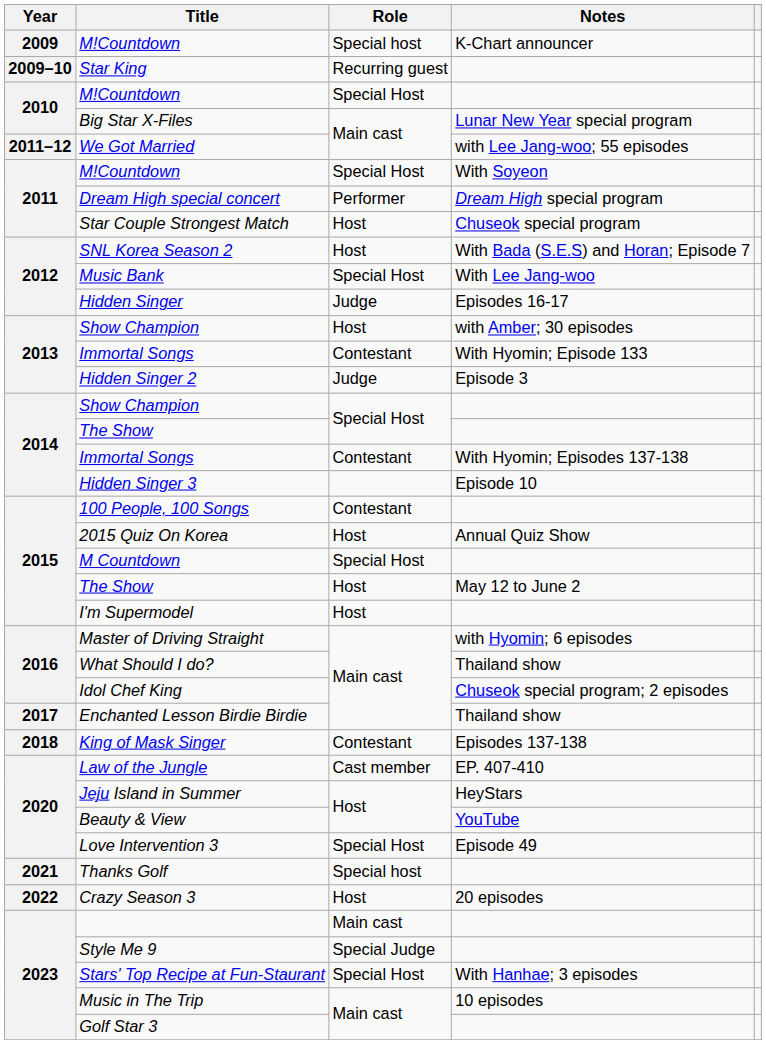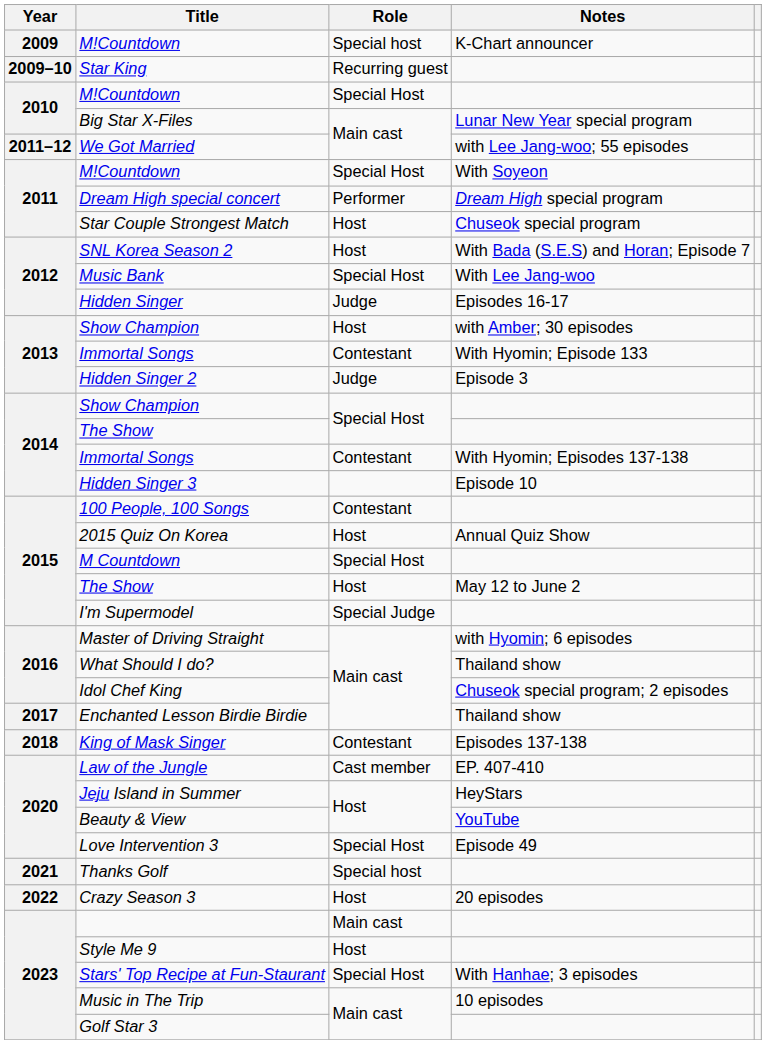 <table class="wikitable plainrowheaders">
 <tr>
 <th scope="col">Year</th>
 <th scope="col">Title</th>
 <th scope="col">Role</th>
 <th scope="col">Notes</th>
 <th scope="col" class="unsortable"></th>
 </tr>
 <tr>
 <th scope="row">2009</th>
 <td><a href='#'><em>M!Countdown</em></a></td>
 <td>Special host</td>
 <td>K-Chart announcer</td>
 <td style="text-align:center"></td>
 </tr>
 <tr>
 <th scope="row">2009–10</th>
 <td><a href='#'><em>Star King</em></a></td>
 <td>Recurring guest</td>
 <td></td>
 <td style="text-align:center"></td>
 </tr>
 <tr>
 <th scope="row" rowspan="2">2010</th>
 <td><a href='#'><em>M!Countdown</em></a></td>
 <td>Special Host</td>
 <td></td>
 <td style="text-align:center"></td>
 </tr>
 <tr>
 <td><em>Big Star X-Files</em></td>
 <td rowspan="2">Main cast</td>
 <td><a href='#'>Lunar New Year</a> special program</td>
 <td style="text-align:center"></td>
 </tr>
 <tr>
 <th scope="row">2011–12</th>
 <td><em><a href='#'>We Got Married</a></em></td>
 <td>with <a href='#'>Lee Jang-woo</a>; 55 episodes</td>
 <td style="text-align:center"></td>
 </tr>
 <tr>
 <th scope="row" rowspan="3">2011</th>
 <td><a href='#'><em>M!Countdown</em></a></td>
 <td>Special Host</td>
 <td>With <a href='#'>Soyeon</a></td>
 <td style="text-align:center"></td>
 </tr>
 <tr>
 <td><em><a href='#'>Dream High special concert</a></em></td>
 <td>Performer</td>
 <td><em><a href='#'>Dream High</a></em> special program</td>
 <td style="text-align:center"></td>
 </tr>
 <tr>
 <td><em>Star Couple Strongest Match</em></td>
 <td>Host</td>
 <td><a href='#'>Chuseok</a> special program</td>
 <td style="text-align:center"></td>
 </tr>
 <tr>
 <th rowspan="3" scope="row">2012</th>
 <td><em><a href='#'>SNL Korea Season 2</a></em></td>
 <td>Host</td>
 <td>With <a href='#'>Bada</a> (<a href='#'>S.E.S</a>) and <a href='#'>Horan</a>; Episode 7</td>
 <td style="text-align:center"></td>
 </tr>
 <tr>
 <td><em><a href='#'>Music Bank</a></em></td>
 <td>Special Host</td>
 <td>With <a href='#'>Lee Jang-woo</a></td>
 <td style="text-align:center"></td>
 </tr>
 <tr>
 <td><em><a href='#'>Hidden Singer</a></em></td>
 <td>Judge</td>
 <td>Episodes 16-17</td>
 <td style="text-align:center"></td>
 </tr>
 <tr>
 <th rowspan="3" scope="row">2013</th>
 <td><em><a href='#'>Show Champion</a></em></td>
 <td>Host</td>
 <td>with <a href='#'>Amber</a>; 30 episodes</td>
 <td style="text-align:center"></td>
 </tr>
 <tr>
 <td><em><a href='#'>Immortal Songs</a></em></td>
 <td>Contestant</td>
 <td>With Hyomin; Episode 133</td>
 <td style="text-align:center"></td>
 </tr>
 <tr>
 <td><em><a href='#'>Hidden Singer 2</a></em></td>
 <td>Judge</td>
 <td>Episode 3</td>
 <td></td>
 </tr>
 <tr>
 <th rowspan="4" scope="row">2014</th>
 <td><em><a href='#'>Show Champion</a></em></td>
 <td rowspan="2">Special Host</td>
 <td></td>
 <td style="text-align:center"></td>
 </tr>
 <tr>
 <td><em><a href='#'>The Show</a></em></td>
 <td></td>
 <td style="text-align:center"></td>
 </tr>
 <tr>
 <td><em><a href='#'>Immortal Songs</a></em></td>
 <td>Contestant</td>
 <td>With Hyomin; Episodes 137-138</td>
 <td></td>
 </tr>
 <tr>
 <td><em><a href='#'>Hidden Singer 3</a></em></td>
 <td></td>
 <td>Episode 10</td>
 <td></td>
 </tr>
 <tr>
 <th scope="row" rowspan="5">2015</th>
 <td><em><a href='#'>100 People, 100 Songs</a></em></td>
 <td>Contestant</td>
 <td></td>
 <td style="text-align:center"></td>
 </tr>
 <tr>
 <td><em>2015 Quiz On Korea</em></td>
 <td>Host</td>
 <td>Annual Quiz Show</td>
 <td style="text-align:center"></td>
 </tr>
 <tr>
 <td><em><a href='#'>M Countdown</a></em></td>
 <td>Special Host</td>
 <td></td>
 <td style="text-align:center"></td>
 </tr>
 <tr>
 <td><em><a href='#'>The Show</a></em></td>
 <td>Host</td>
 <td>May 12 to June 2</td>
 <td style="text-align:center"></td>
 </tr>
 <tr>
 <td><em>I'm Supermodel</em></td>
-<td>Host</td>
+<td>Special Judge</td>
 <td></td>
 <td style="text-align:center"></td>
 </tr>
 <tr>
 <th scope="row" rowspan="3">2016</th>
 <td><em>Master of Driving Straight</em></td>
 <td rowspan="4">Main cast</td>
 <td>with <a href='#'>Hyomin</a>; 6 episodes</td>
 <td style="text-align:center"></td>
 </tr>
 <tr>
 <td><em>What Should I do?</em></td>
 <td>Thailand show</td>
 <td style="text-align:center"></td>
 </tr>
 <tr>
 <td><em>Idol Chef King</em></td>
 <td><a href='#'>Chuseok</a> special program; 2 episodes</td>
 <td style="text-align:center"></td>
 </tr>
 <tr>
 <th scope="row">2017</th>
 <td><em>Enchanted Lesson Birdie Birdie</em></td>
 <td>Thailand show</td>
 <td style="text-align:center"></td>
 </tr>
 <tr>
 <th scope="row">2018</th>
 <td><em><a href='#'>King of Mask Singer</a></em></td>
 <td>Contestant</td>
 <td>Episodes 137-138</td>
 <td style="text-align:center"></td>
 </tr>
 <tr>
 <th scope="row" rowspan="4">2020</th>
 <td><em><a href='#'>Law of the Jungle</a></em></td>
 <td>Cast member</td>
 <td>EP. 407-410</td>
 <td style="text-align:center"></td>
 </tr>
 <tr>
 <td><em><a href='#'>Jeju</a> Island in Summer</em></td>
 <td rowspan="2">Host</td>
 <td>HeyStars</td>
 <td style="text-align:center"></td>
 </tr>
 <tr>
 <td><em>Beauty & View</em></td>
 <td><a href='#'>YouTube</a></td>
 <td style="text-align:center"></td>
 </tr>
 <tr>
 <td><em>Love Intervention 3</em></td>
 <td>Special Host</td>
 <td>Episode 49</td>
 <td style="text-align:center"></td>
 </tr>
 <tr>
 <th scope="row">2021</th>
 <td><em>Thanks Golf</em></td>
 <td>Special host</td>
 <td></td>
 <td style="text-align:center"></td>
 </tr>
 <tr>
 <th scope="row">2022</th>
 <td><em>Crazy Season 3</em></td>
 <td>Host</td>
 <td>20 episodes</td>
 <td style="text-align:center"></td>
 </tr>
 <tr>
 <th rowspan="5" scope="row">2023</th>
 <td><em></em></td>
 <td>Main cast</td>
 <td></td>
 <td style="text-align:center"></td>
 </tr>
 <tr>
 <td><em>Style Me 9</em></td>
-<td>Special Judge</td>
+<td>Host</td>
 <td></td>
 <td></td>
 </tr>
 <tr>
 <td><em><a href='#'>Stars' Top Recipe at Fun-Staurant</a></em></td>
 <td>Special Host</td>
 <td>With <a href='#'>Hanhae</a>; 3 episodes</td>
 <td style="text-align:center"></td>
 </tr>
 <tr>
 <td><em>Music in The Trip</em></td>
 <td rowspan="2">Main cast</td>
 <td>10 episodes</td>
 <td style="text-align:center"></td>
 </tr>
 <tr>
 <td><em>Golf Star 3</em></td>
 <td></td>
 <td style="text-align:center"></td>
 </tr>
 </table>
